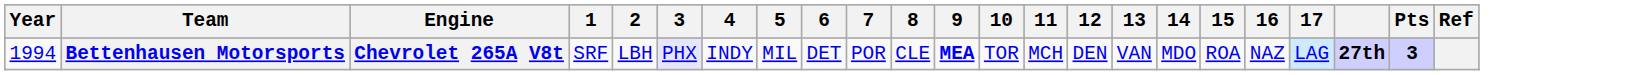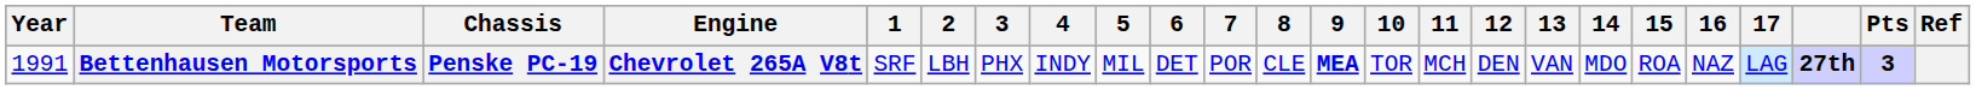 <table class="wikitable" style="text-align:center; font-size:90%">
 <tr>
 <th>Year</th>
 <th>Team</th>
+<th>Chassis</th>
 <th>Engine</th>
 <th>1</th>
 <th>2</th>
 <th>3</th>
 <th>4</th>
 <th>5</th>
 <th>6</th>
 <th>7</th>
 <th>8</th>
 <th>9</th>
 <th>10</th>
 <th>11</th>
 <th>12</th>
 <th>13</th>
 <th>14</th>
 <th>15</th>
 <th>16</th>
 <th>17</th>
 <th></th>
 <th>Pts</th>
 <th>Ref</th>
 </tr>
 <tr>
-<td><a href='#'>1994</a></td>
+<td><a href='#'>1991</a></td>
 <th><a href='#'>Bettenhausen Motorsports</a></th>
+<th><a href='#'>Penske</a> <a href='#'>PC-19</a></th>
 <th><a href='#'>Chevrolet</a> <a href='#'>265A</a> <a href='#'>V8</a><a href='#'>t</a></th>
 <td><a href='#'>SRF</a></td>
 <td><a href='#'>LBH</a></td>
-<td style="background: lavender;"><a href='#'>PHX</a></td>
+<td><a href='#'>PHX</a></td>
 <td><a href='#'>INDY</a></td>
 <td><a href='#'>MIL</a></td>
 <td><a href='#'>DET</a></td>
 <td><a href='#'>POR</a></td>
 <td><a href='#'>CLE</a></td>
 <td><strong><a href='#'>MEA</a></strong></td>
 <td><a href='#'>TOR</a></td>
 <td><a href='#'>MCH</a></td>
 <td><a href='#'>DEN</a></td>
 <td><a href='#'>VAN</a></td>
 <td><a href='#'>MDO</a></td>
 <td><a href='#'>ROA</a></td>
 <td><a href='#'>NAZ</a></td>
 <td style="background:#CFEAFF;"><a href='#'>LAG</a><br></td>
 <td style="background:#CFCFFF;"><strong>27th</strong></td>
 <td style="background:#CFCFFF;"><strong>3</strong></td>
 <th></th>
 </tr>
 </table>
